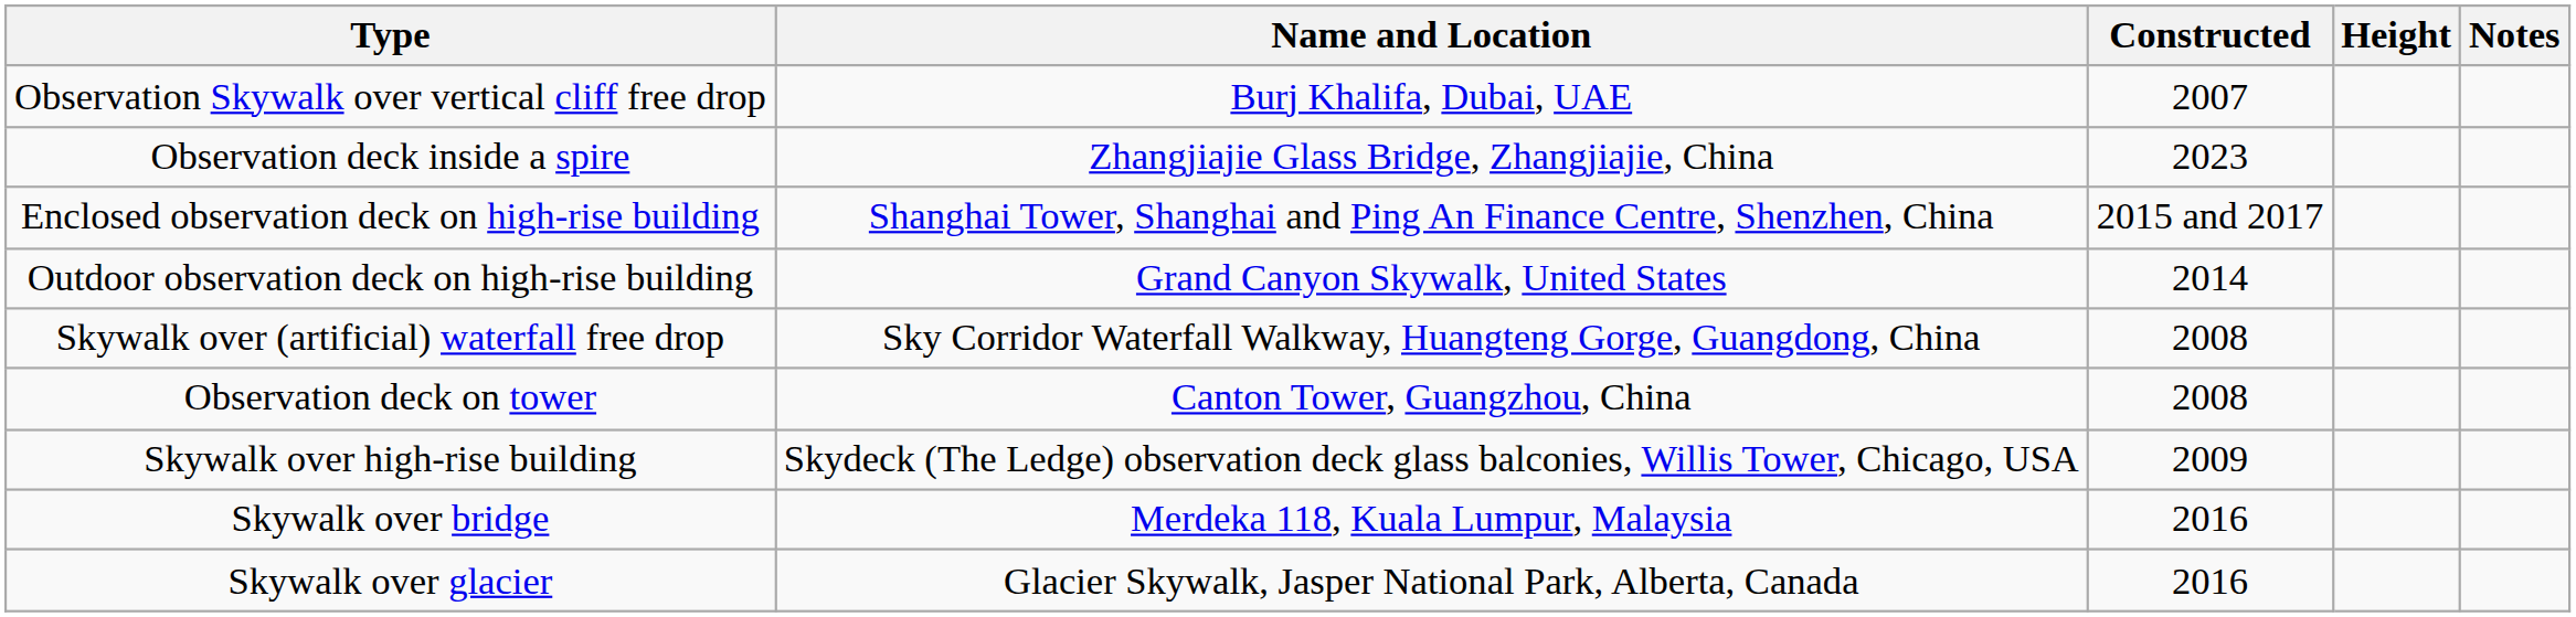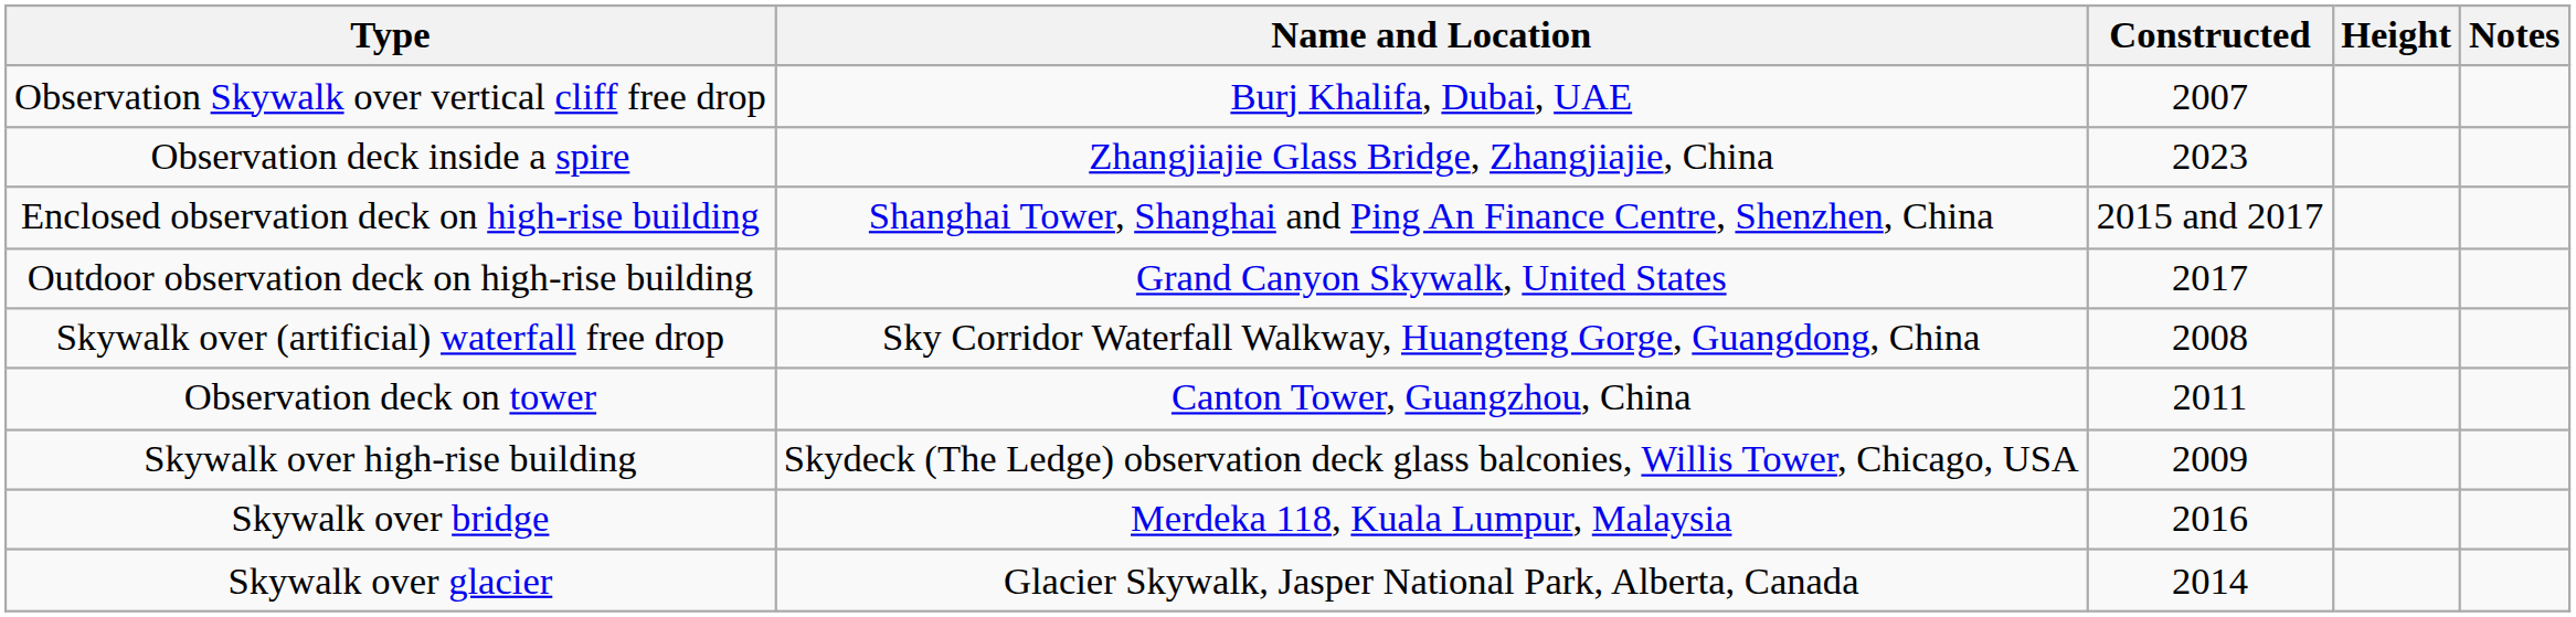 <table class="sortable wikitable" style="text-align: center;" cellpadding="2">
 <tr style="background: #ececec;">
 <th>Type</th>
 <th>Name and Location</th>
 <th>Constructed</th>
 <th>Height</th>
 <th>Notes</th>
 </tr>
 <tr>
 <td>Observation <a href='#'>Skywalk</a> over vertical <a href='#'>cliff</a> free drop</td>
 <td><a href='#'>Burj Khalifa</a>, <a href='#'>Dubai</a>, <a href='#'>UAE</a></td>
 <td>2007</td>
 <td></td>
 <td></td>
 </tr>
 <tr>
 <td>Observation deck inside a <a href='#'>spire</a></td>
 <td><a href='#'>Zhangjiajie Glass Bridge</a>, <a href='#'>Zhangjiajie</a>, China </td>
 <td>2023</td>
 <td></td>
 <td></td>
 </tr>
 <tr>
 <td>Enclosed observation deck on <a href='#'>high-rise building</a></td>
 <td><a href='#'>Shanghai Tower</a>, <a href='#'>Shanghai</a> and <a href='#'>Ping An Finance Centre</a>, <a href='#'>Shenzhen</a>, China </td>
 <td>2015 and 2017</td>
 <td></td>
 <td></td>
 </tr>
 <tr>
 <td>Outdoor observation deck on high-rise building</td>
 <td><a href='#'>Grand Canyon Skywalk</a>, <a href='#'>United States</a></td>
-<td>2014</td>
+<td>2017</td>
 <td></td>
 <td></td>
 </tr>
 <tr>
 <td>Skywalk over (artificial) <a href='#'>waterfall</a> free drop</td>
 <td>Sky Corridor Waterfall Walkway, <a href='#'>Huangteng Gorge</a>, <a href='#'>Guangdong</a>, China </td>
 <td>2008</td>
 <td></td>
 <td></td>
 </tr>
 <tr>
 <td>Observation deck on <a href='#'>tower</a></td>
 <td><a href='#'>Canton Tower</a>, <a href='#'>Guangzhou</a>, China</td>
-<td>2008</td>
+<td>2011</td>
 <td></td>
 <td></td>
 </tr>
 <tr>
 <td>Skywalk over high-rise building</td>
 <td>Skydeck (The Ledge) observation deck glass balconies, <a href='#'>Willis Tower</a>, Chicago, USA </td>
 <td>2009</td>
 <td></td>
 <td></td>
 </tr>
 <tr>
 <td>Skywalk over <a href='#'>bridge</a></td>
 <td><a href='#'>Merdeka 118</a>, <a href='#'>Kuala Lumpur</a>, <a href='#'>Malaysia</a></td>
 <td>2016</td>
 <td></td>
 <td></td>
 </tr>
 <tr>
 <td>Skywalk over <a href='#'>glacier</a></td>
 <td>Glacier Skywalk, Jasper National Park, Alberta, Canada </td>
-<td>2016</td>
+<td>2014</td>
 <td></td>
 <td></td>
 </tr>
 </table>
